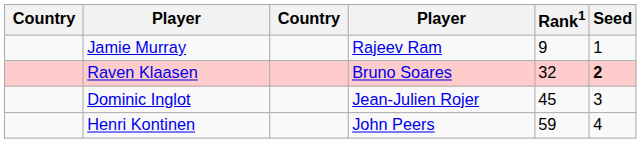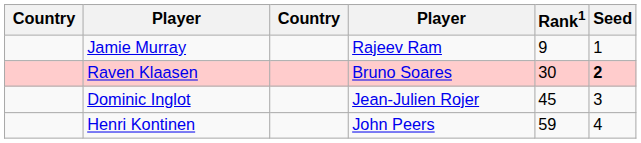 <table class="sortable wikitable">
 <tr>
 <th width="70">Country</th>
 <th width="175">Player</th>
 <th width="70">Country</th>
 <th width="175">Player</th>
 <th>Rank<sup>1</sup></th>
 <th>Seed</th>
 </tr>
 <tr>
 <td></td>
 <td><a href='#'>Jamie Murray</a></td>
 <td></td>
 <td><a href='#'>Rajeev Ram</a></td>
 <td>9</td>
 <td>1</td>
 </tr>
 <tr bgcolor=#fcc>
 <td></td>
 <td><a href='#'>Raven Klaasen</a></td>
 <td></td>
 <td><a href='#'>Bruno Soares</a></td>
-<td>32</td>
+<td>30</td>
 <td><strong>2</strong></td>
 </tr>
 <tr>
 <td></td>
 <td><a href='#'>Dominic Inglot</a></td>
 <td></td>
 <td><a href='#'>Jean-Julien Rojer</a></td>
 <td>45</td>
 <td>3</td>
 </tr>
 <tr>
 <td></td>
 <td><a href='#'>Henri Kontinen</a></td>
 <td></td>
 <td><a href='#'>John Peers</a></td>
 <td>59</td>
 <td>4</td>
 </tr>
 </table>
